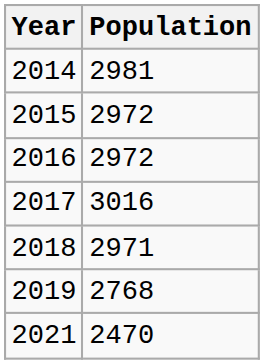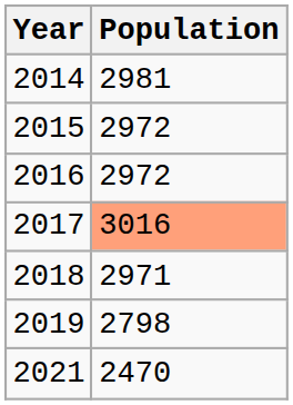 <table class="wikitable">
 <tr>
 <th>Year</th>
 <th>Population</th>
 </tr>
 <tr>
 <td>2014</td>
 <td>2981</td>
 </tr>
 <tr>
 <td>2015</td>
 <td>2972</td>
 </tr>
 <tr>
 <td>2016</td>
 <td>2972</td>
 </tr>
 <tr>
 <td>2017</td>
-<td>3016</td>
+<td style="background: lightsalmon;">3016</td>
 </tr>
 <tr>
 <td>2018</td>
 <td>2971</td>
 </tr>
 <tr>
 <td>2019</td>
-<td>2768</td>
+<td>2798</td>
 </tr>
 <tr>
 <td>2021</td>
 <td>2470</td>
 </tr>
 </table>
